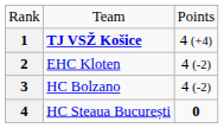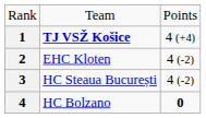 <table class="wikitable" style="text-align: center;">
 <tr>
 <td>Rank</td>
 <td>Team</td>
 <td>Points</td>
 </tr>
 <tr>
 <th>1</th>
 <td style="text-align: left;"> <strong><a href='#'>TJ VSŽ Košice</a></strong></td>
 <td>4 <small>(+4)</small></td>
 </tr>
 <tr>
 <th>2</th>
 <td style="text-align: left;"> <a href='#'>EHC Kloten</a></td>
 <td>4 <small>(-2)</small></td>
 </tr>
 <tr>
 <th>3</th>
-<td style="text-align: left;"> <a href='#'>HC Bolzano</a></td>
+<td style="text-align: left;"> <a href='#'>HC Steaua București</a></td>
 <td>4 <small>(-2)</small></td>
 </tr>
 <tr>
 <th>4</th>
-<td style="text-align: left;"> <a href='#'>HC Steaua București</a></td>
+<td style="text-align: left;"> <a href='#'>HC Bolzano</a></td>
 <td><strong>0</strong></td>
 </tr>
 </table>
